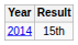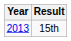 <table class="wikitable" style="text-align:center">
 <tr>
 <th>Year</th>
 <th>Result</th>
 </tr>
 <tr>
-<td><a href='#'>2014</a></td>
+<td><a href='#'>2013</a></td>
 <td>15th</td>
 </tr>
 </table>
